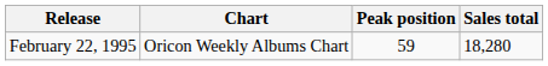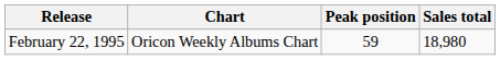 <table class="wikitable">
 <tr>
 <th>Release</th>
 <th>Chart</th>
 <th>Peak position</th>
 <th>Sales total</th>
 </tr>
 <tr>
 <td rowspan="4">February 22, 1995</td>
 <td>Oricon Weekly Albums Chart</td>
 <td align="center">59</td>
-<td>18,280</td>
+<td>18,980</td>
 </tr>
 </table>
